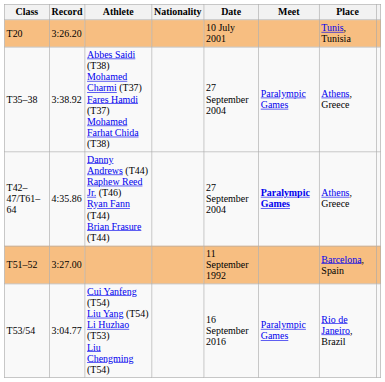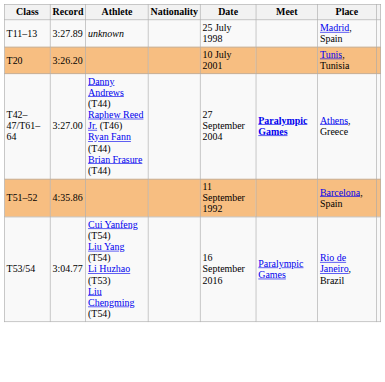 <table class="wikitable">
 <tr>
 <th>Class</th>
 <th>Record</th>
 <th>Athlete</th>
 <th>Nationality</th>
 <th>Date</th>
 <th>Meet</th>
 <th>Place</th>
 <th></th>
+</tr>
+<tr>
+<td>T11–13</td>
+<td>3:27.89</td>
+<td><em>unknown</em></td>
+<td></td>
+<td>25 July 1998</td>
+<td></td>
+<td><a href='#'>Madrid</a>, Spain</td>
+<td></td>
 </tr>
 <tr bgcolor=#F7BE81>
 <td>T20</td>
 <td>3:26.20</td>
 <td></td>
 <td></td>
 <td>10 July 2001</td>
 <td></td>
 <td><a href='#'>Tunis</a>, Tunisia</td>
 <td></td>
 </tr>
 <tr>
-<td>T35–38</td>
-<td>3:38.92</td>
-<td><a href='#'>Abbes Saidi</a> (T38)<br><a href='#'>Mohamed Charmi</a> (T37)<br><a href='#'>Fares Hamdi</a> (T37)<br><a href='#'>Mohamed Farhat Chida</a> (T38)</td>
-<td></td>
-<td>27 September 2004</td>
-<td><a href='#'>Paralympic Games</a></td>
-<td><a href='#'>Athens</a>, Greece</td>
-<td></td>
-</tr>
-<tr>
 <td>T42–47/T61–64</td>
-<td>4:35.86</td>
+<td>3:27.00</td>
 <td><a href='#'>Danny Andrews</a> (T44)<br><a href='#'>Raphew Reed Jr.</a> (T46)<br><a href='#'>Ryan Fann</a> (T44)<br><a href='#'>Brian Frasure</a> (T44)</td>
 <td></td>
 <td>27 September 2004</td>
 <td><strong><a href='#'>Paralympic Games</a></strong></td>
 <td><a href='#'>Athens</a>, Greece</td>
 <td></td>
 </tr>
 <tr bgcolor=#F7BE81>
 <td>T51–52</td>
-<td>3:27.00</td>
+<td>4:35.86</td>
 <td></td>
 <td></td>
 <td>11 September 1992</td>
 <td></td>
 <td><a href='#'>Barcelona</a>, Spain</td>
 <td></td>
 </tr>
 <tr>
 <td>T53/54</td>
 <td>3:04.77</td>
 <td><a href='#'>Cui Yanfeng</a> (T54)<br><a href='#'>Liu Yang</a> (T54)<br><a href='#'>Li Huzhao</a> (T53)<br><a href='#'>Liu Chengming</a> (T54)</td>
 <td></td>
 <td>16 September 2016</td>
 <td><a href='#'>Paralympic Games</a></td>
 <td><a href='#'>Rio de Janeiro</a>, Brazil</td>
 <td></td>
 </tr>
 </table>
